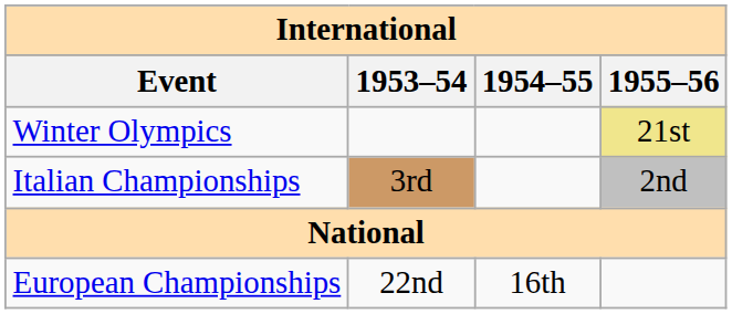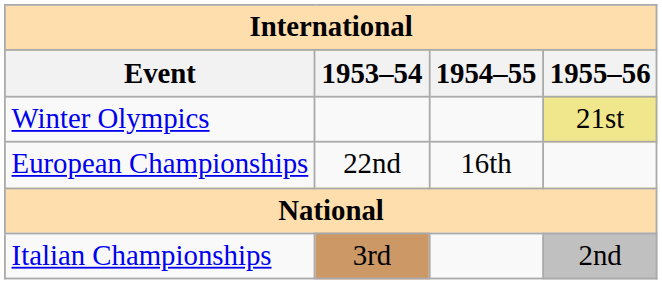 <table class="wikitable" style="text-align:center">
 <tr>
 <th style="background-color: #ffdead; " colspan=4 align=center>International</th>
 </tr>
 <tr>
 <th>Event</th>
 <th>1953–54</th>
 <th>1954–55</th>
 <th>1955–56</th>
 </tr>
 <tr>
 <td align=left><a href='#'>Winter Olympics</a></td>
 <td></td>
 <td></td>
 <td style="background: khaki;">21st</td>
 </tr>
 <tr>
+<td align=left><a href='#'>European Championships</a></td>
+<td>22nd</td>
+<td>16th</td>
+<td></td>
+</tr>
+<tr>
+<th style="background-color: #ffdead; " colspan=4 align=center>National</th>
+</tr>
+<tr>
 <td align=left><a href='#'>Italian Championships</a></td>
 <td bgcolor=cc9966>3rd</td>
 <td></td>
 <td bgcolor=silver>2nd</td>
 </tr>
-<tr>
-<th style="background-color: #ffdead; " colspan=4 align=center>National</th>
-</tr>
-<tr>
-<td align=left><a href='#'>European Championships</a></td>
-<td>22nd</td>
-<td>16th</td>
-<td></td>
-</tr>
 </table>
